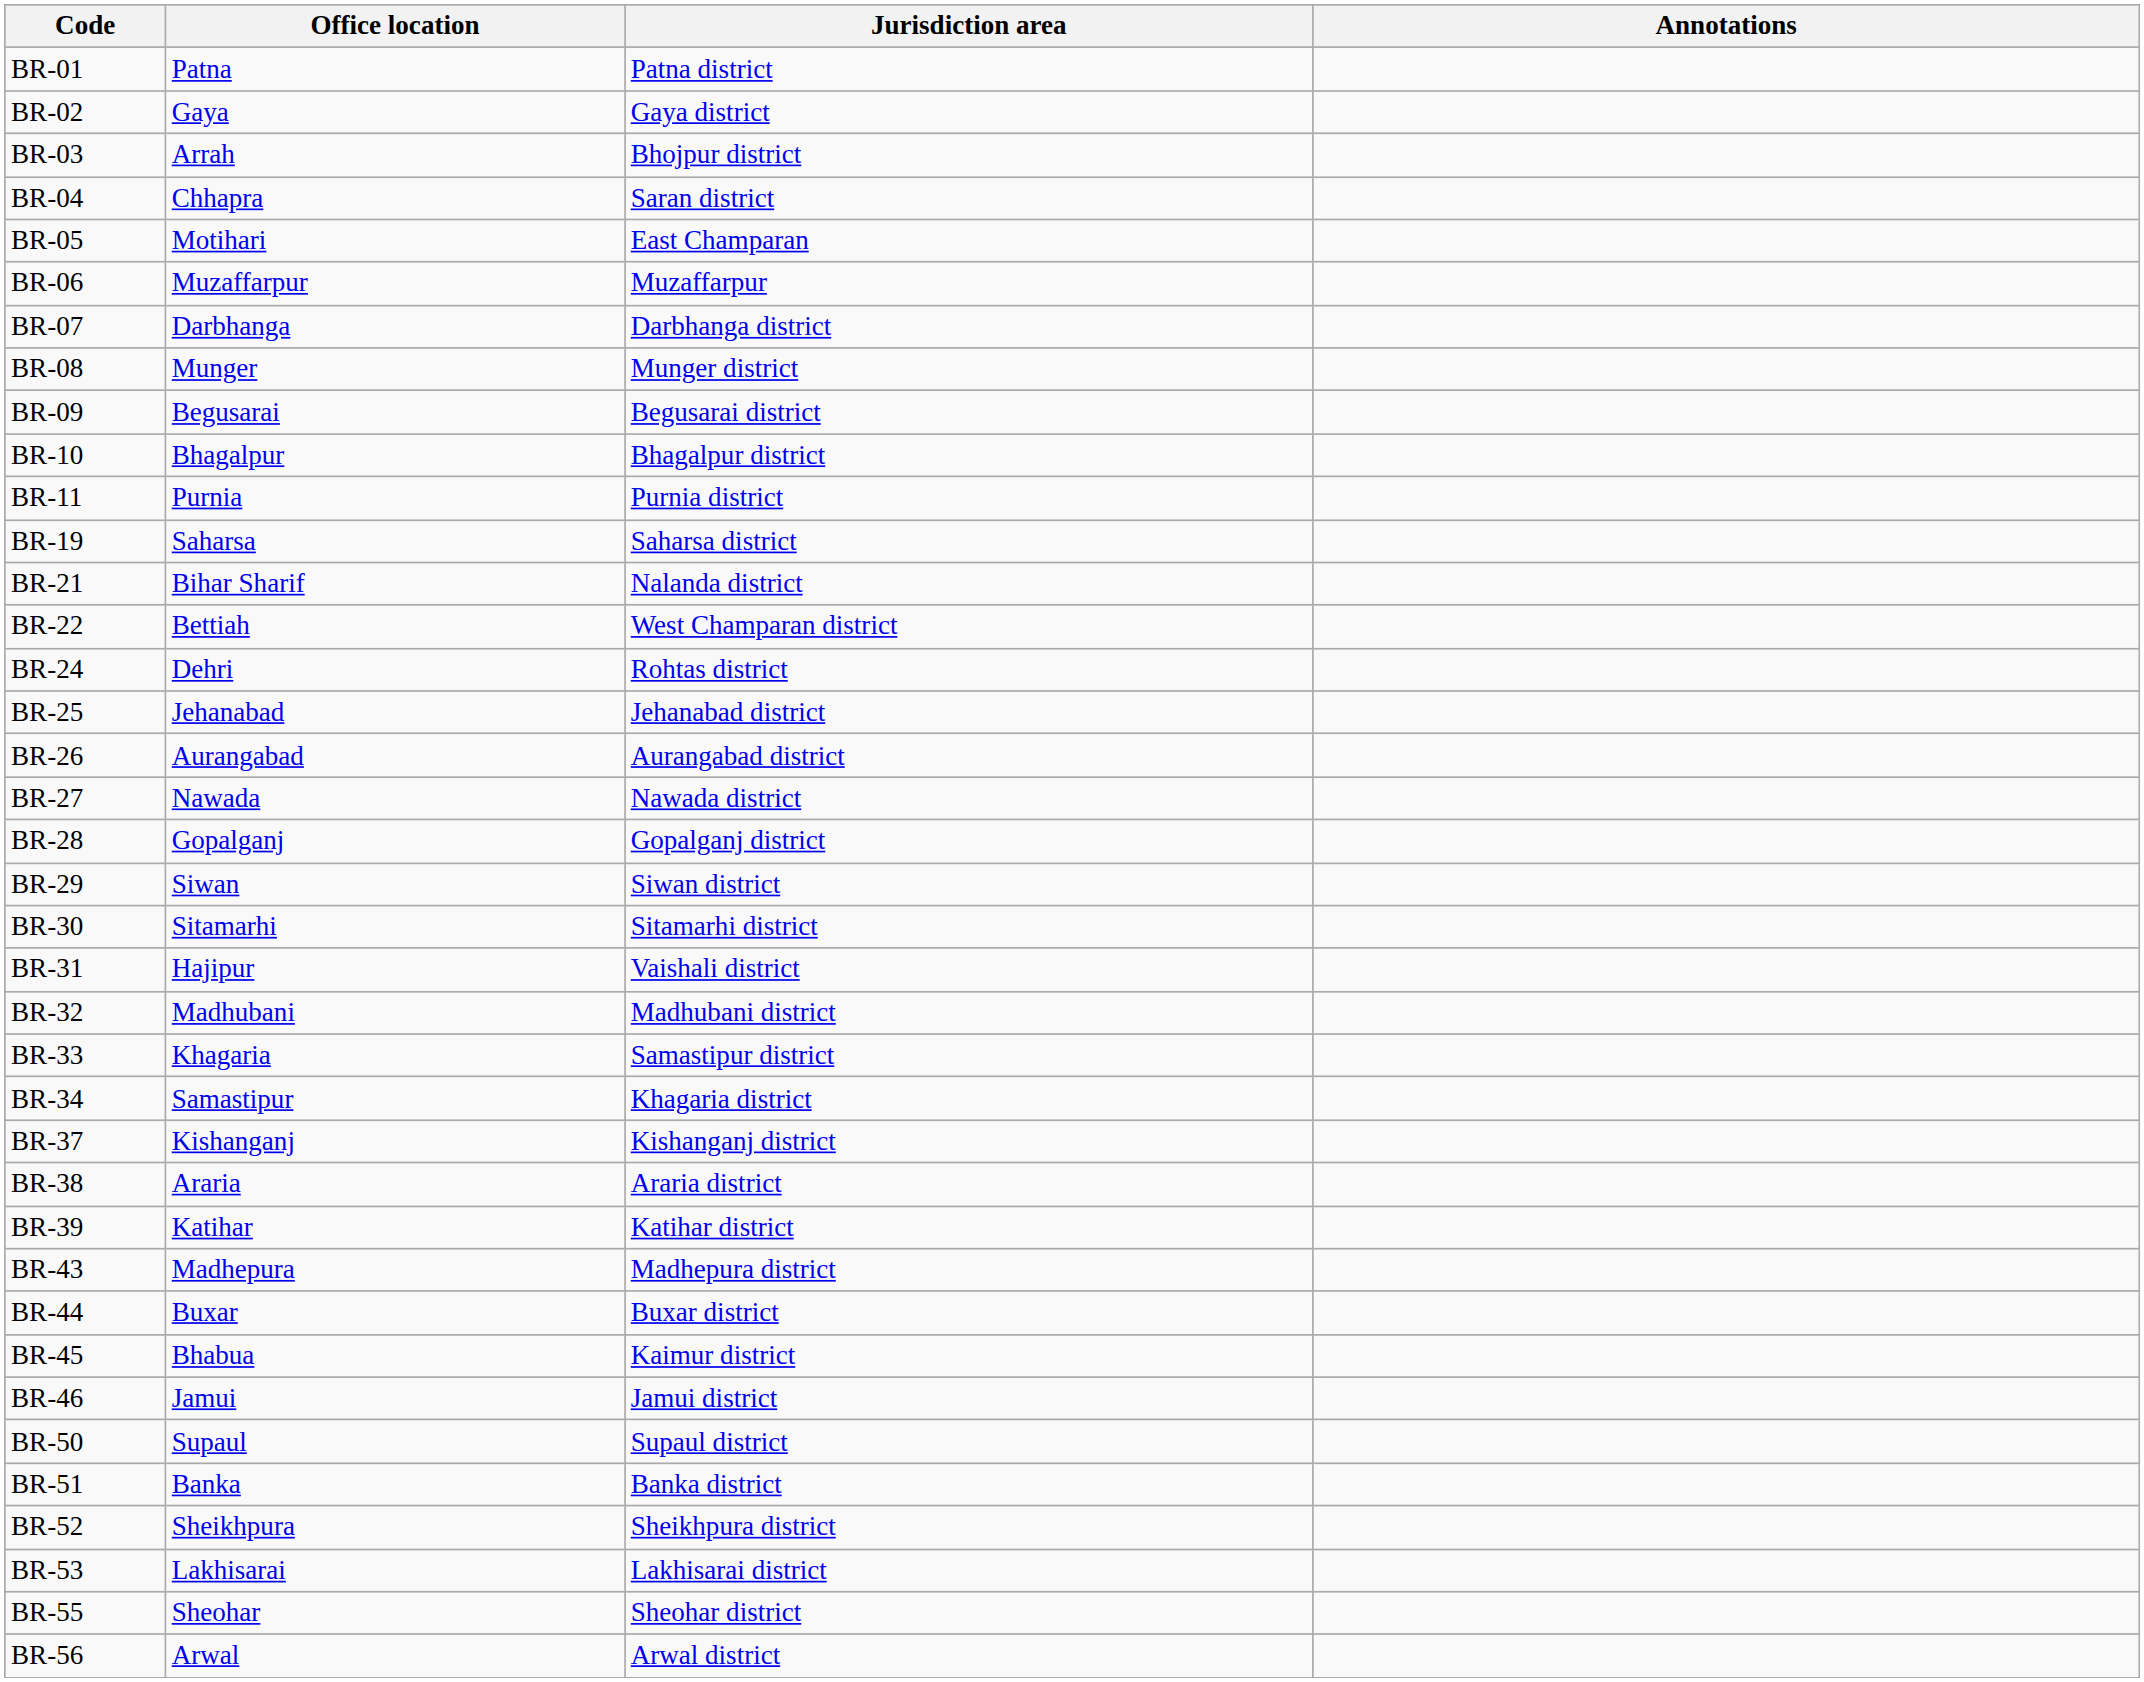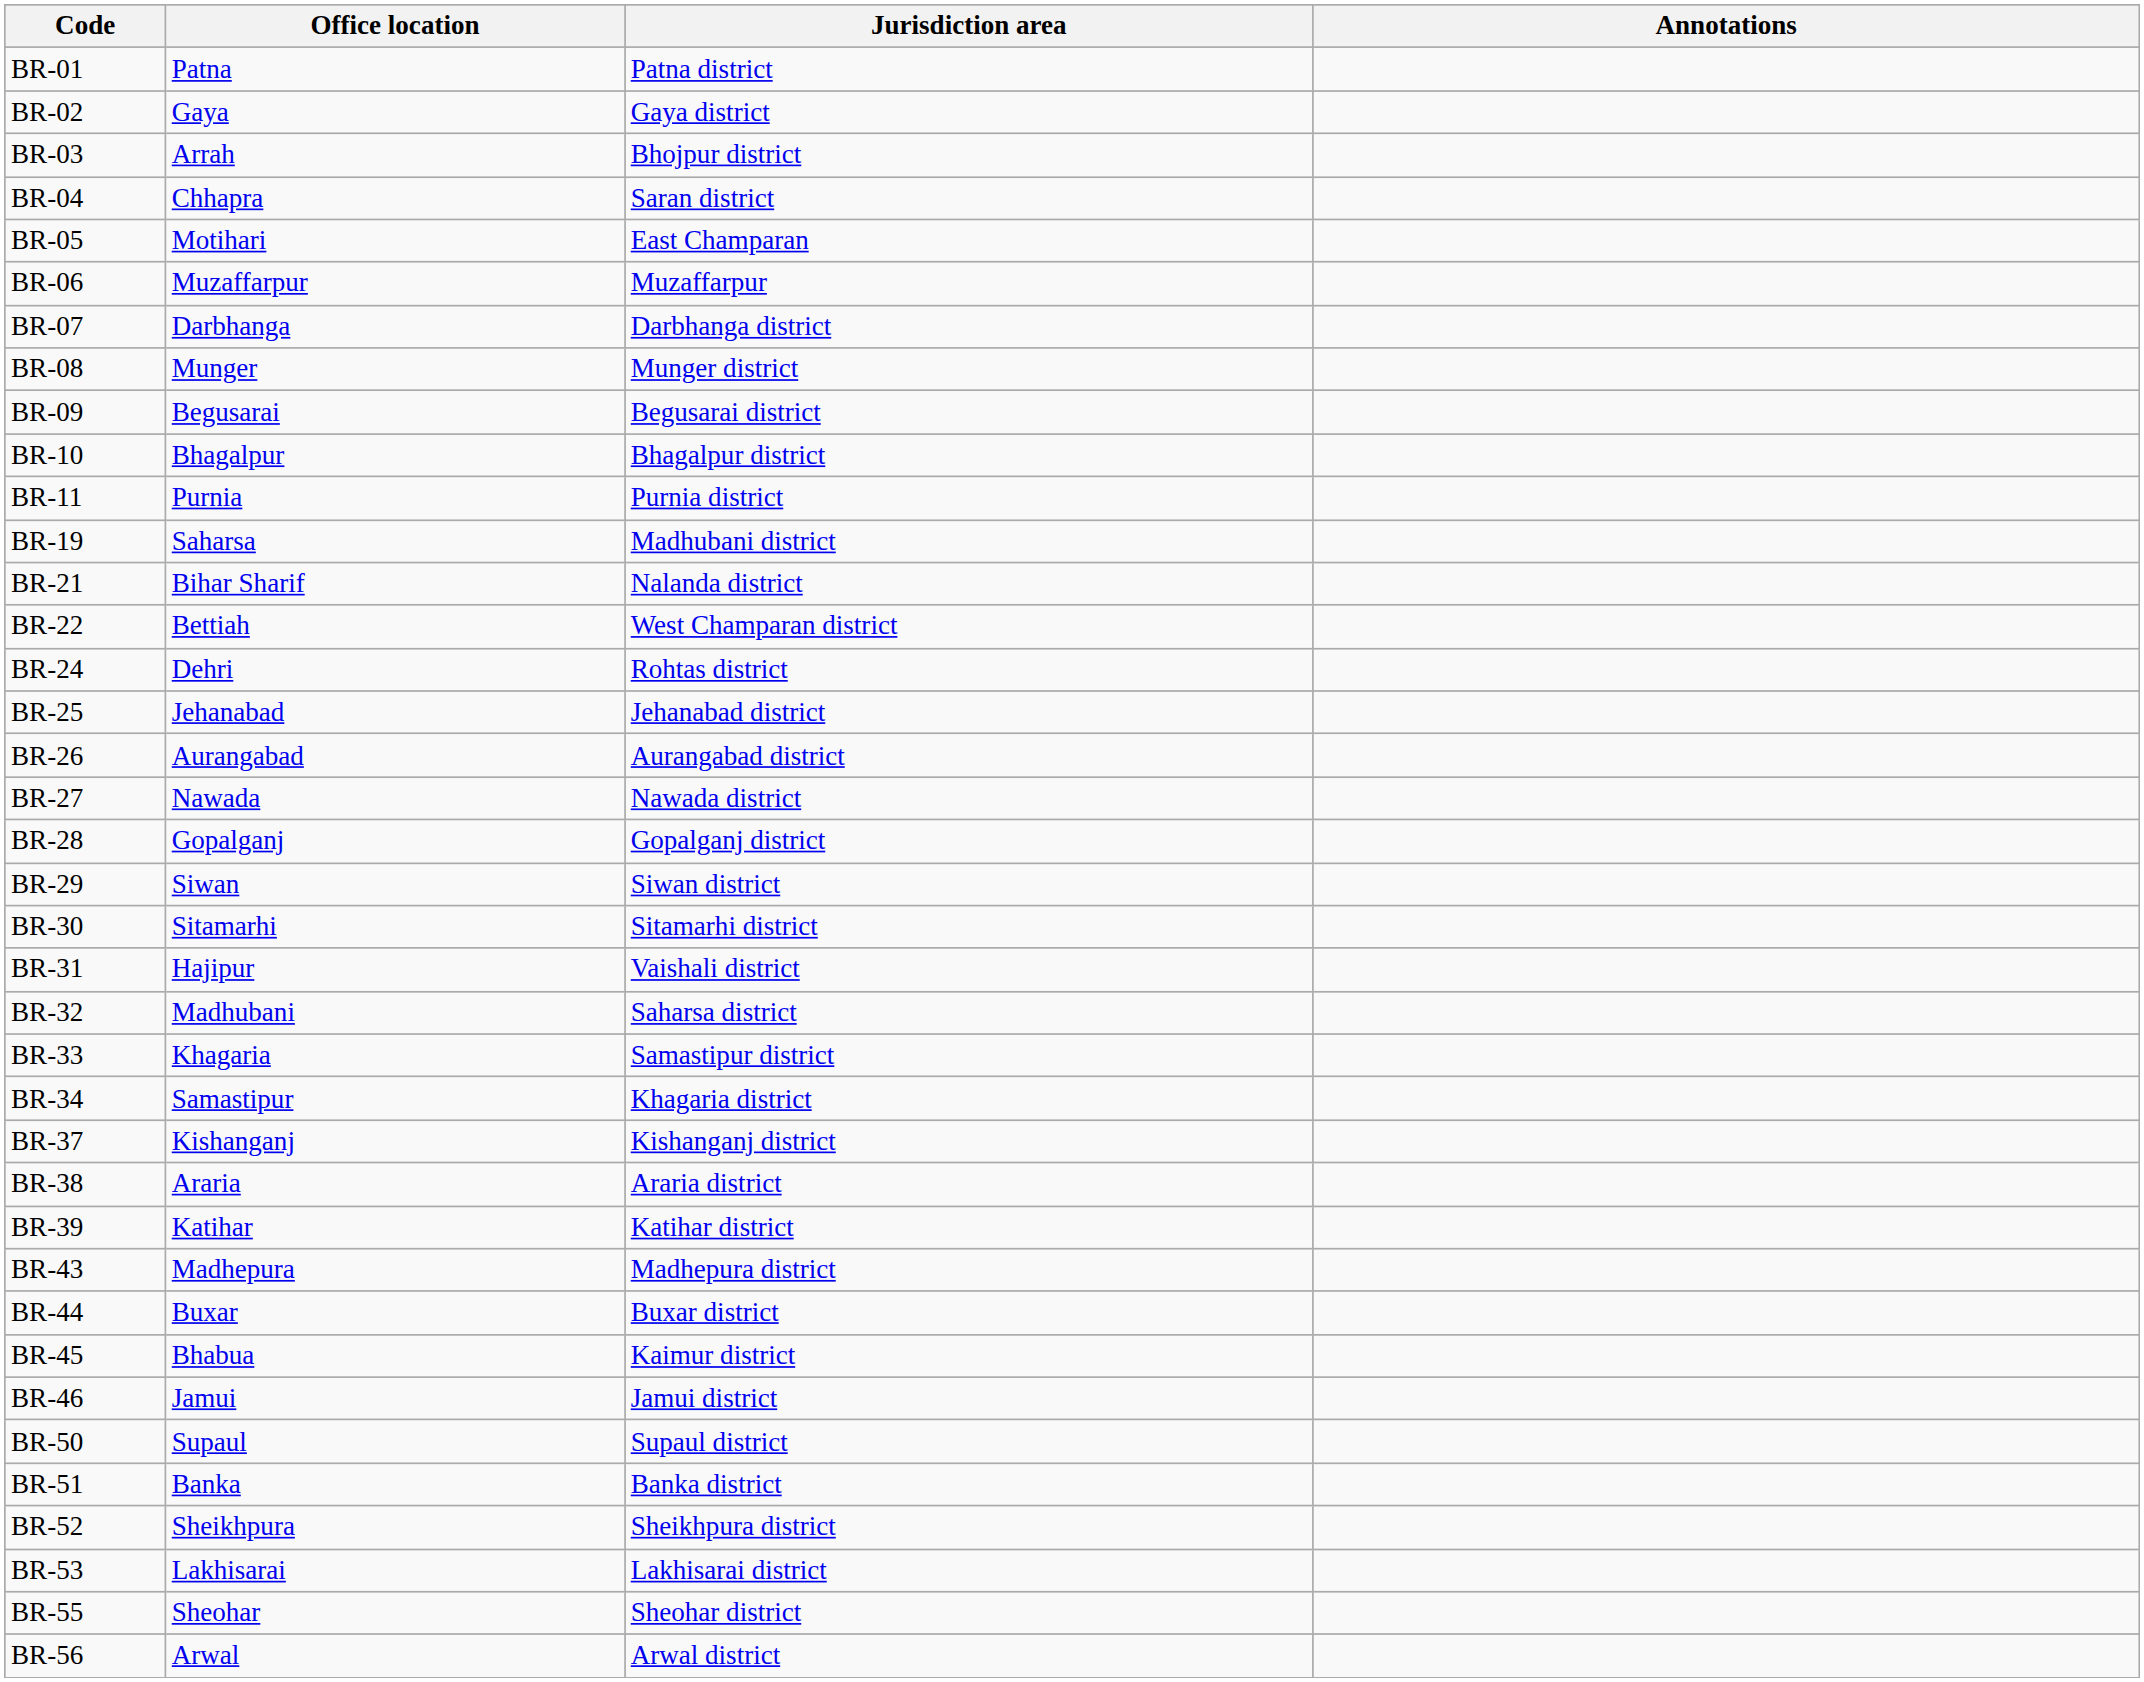 <table class="wikitable sortable" style="width:100%;" border="1" cellspacing="0" cellpadding="3">
 <tr>
 <th scope="col" style="width:7%">Code</th>
 <th scope="col" style="width:20%">Office location</th>
 <th scope="col" style="width:30%">Jurisdiction area</th>
 <th scope="col" style="width:36%" class="unsortable">Annotations</th>
 </tr>
 <tr>
 <td>BR-01</td>
 <td><a href='#'>Patna</a></td>
 <td><a href='#'>Patna district</a></td>
 <td></td>
 </tr>
 <tr>
 <td>BR-02</td>
 <td><a href='#'>Gaya</a></td>
 <td><a href='#'>Gaya district</a></td>
 <td></td>
 </tr>
 <tr>
 <td>BR-03</td>
 <td><a href='#'>Arrah</a></td>
 <td><a href='#'>Bhojpur district</a></td>
 <td></td>
 </tr>
 <tr>
 <td>BR-04</td>
 <td><a href='#'>Chhapra</a></td>
 <td><a href='#'>Saran district</a></td>
 <td></td>
 </tr>
 <tr>
 <td>BR-05</td>
 <td><a href='#'>Motihari</a></td>
 <td><a href='#'>East Champaran</a></td>
 <td></td>
 </tr>
 <tr>
 <td>BR-06</td>
 <td><a href='#'>Muzaffarpur</a></td>
 <td><a href='#'>Muzaffarpur</a></td>
 <td></td>
 </tr>
 <tr>
 <td>BR-07</td>
 <td><a href='#'>Darbhanga</a></td>
 <td><a href='#'>Darbhanga district</a></td>
 <td></td>
 </tr>
 <tr>
 <td>BR-08</td>
 <td><a href='#'>Munger</a></td>
 <td><a href='#'>Munger district</a></td>
 <td></td>
 </tr>
 <tr>
 <td>BR-09</td>
 <td><a href='#'>Begusarai</a></td>
 <td><a href='#'>Begusarai district</a></td>
 <td></td>
 </tr>
 <tr>
 <td>BR-10</td>
 <td><a href='#'>Bhagalpur</a></td>
 <td><a href='#'>Bhagalpur district</a></td>
 <td></td>
 </tr>
 <tr>
 <td>BR-11</td>
 <td><a href='#'>Purnia</a></td>
 <td><a href='#'>Purnia district</a></td>
 <td></td>
 </tr>
 <tr>
 <td>BR-19</td>
 <td><a href='#'>Saharsa</a></td>
-<td><a href='#'>Saharsa district</a></td>
+<td><a href='#'>Madhubani district</a></td>
 <td></td>
 </tr>
 <tr>
 <td>BR-21</td>
 <td><a href='#'>Bihar Sharif</a></td>
 <td><a href='#'>Nalanda district</a></td>
 <td></td>
 </tr>
 <tr>
 <td>BR-22</td>
 <td><a href='#'>Bettiah</a></td>
 <td><a href='#'>West Champaran district</a></td>
 <td></td>
 </tr>
 <tr>
 <td>BR-24</td>
 <td><a href='#'>Dehri</a></td>
 <td><a href='#'>Rohtas district</a></td>
 <td></td>
 </tr>
 <tr>
 <td>BR-25</td>
 <td><a href='#'>Jehanabad</a></td>
 <td><a href='#'>Jehanabad district</a></td>
 <td></td>
 </tr>
 <tr>
 <td>BR-26</td>
 <td><a href='#'>Aurangabad</a></td>
 <td><a href='#'>Aurangabad district</a></td>
 <td></td>
 </tr>
 <tr>
 <td>BR-27</td>
 <td><a href='#'>Nawada</a></td>
 <td><a href='#'>Nawada district</a></td>
 <td></td>
 </tr>
 <tr>
 <td>BR-28</td>
 <td><a href='#'>Gopalganj</a></td>
 <td><a href='#'>Gopalganj district</a></td>
 <td></td>
 </tr>
 <tr>
 <td>BR-29</td>
 <td><a href='#'>Siwan</a></td>
 <td><a href='#'>Siwan district</a></td>
 <td></td>
 </tr>
 <tr>
 <td>BR-30</td>
 <td><a href='#'>Sitamarhi</a></td>
 <td><a href='#'>Sitamarhi district</a></td>
 <td></td>
 </tr>
 <tr>
 <td>BR-31</td>
 <td><a href='#'>Hajipur</a></td>
 <td><a href='#'>Vaishali district</a></td>
 <td></td>
 </tr>
 <tr>
 <td>BR-32</td>
 <td><a href='#'>Madhubani</a></td>
-<td><a href='#'>Madhubani district</a></td>
+<td><a href='#'>Saharsa district</a></td>
 <td></td>
 </tr>
 <tr>
 <td>BR-33</td>
 <td><a href='#'>Khagaria</a></td>
 <td><a href='#'>Samastipur district</a></td>
 <td></td>
 </tr>
 <tr>
 <td>BR-34</td>
 <td><a href='#'>Samastipur</a></td>
 <td><a href='#'>Khagaria district</a></td>
 <td></td>
 </tr>
 <tr>
 <td>BR-37</td>
 <td><a href='#'>Kishanganj</a></td>
 <td><a href='#'>Kishanganj district</a></td>
 <td></td>
 </tr>
 <tr>
 <td>BR-38</td>
 <td><a href='#'>Araria</a></td>
 <td><a href='#'>Araria district</a></td>
 <td></td>
 </tr>
 <tr>
 <td>BR-39</td>
 <td><a href='#'>Katihar</a></td>
 <td><a href='#'>Katihar district</a></td>
 <td></td>
 </tr>
 <tr>
 <td>BR-43</td>
 <td><a href='#'>Madhepura</a></td>
 <td><a href='#'>Madhepura district</a></td>
 <td></td>
 </tr>
 <tr>
 <td>BR-44</td>
 <td><a href='#'>Buxar</a></td>
 <td><a href='#'>Buxar district</a></td>
 <td></td>
 </tr>
 <tr>
 <td>BR-45</td>
 <td><a href='#'>Bhabua</a></td>
 <td><a href='#'>Kaimur district</a></td>
 <td></td>
 </tr>
 <tr>
 <td>BR-46</td>
 <td><a href='#'>Jamui</a></td>
 <td><a href='#'>Jamui district</a></td>
 <td></td>
 </tr>
 <tr>
 <td>BR-50</td>
 <td><a href='#'>Supaul</a></td>
 <td><a href='#'>Supaul district</a></td>
 <td></td>
 </tr>
 <tr>
 <td>BR-51</td>
 <td><a href='#'>Banka</a></td>
 <td><a href='#'>Banka district</a></td>
 <td></td>
 </tr>
 <tr>
 <td>BR-52</td>
 <td><a href='#'>Sheikhpura</a></td>
 <td><a href='#'>Sheikhpura district</a></td>
 <td></td>
 </tr>
 <tr>
 <td>BR-53</td>
 <td><a href='#'>Lakhisarai</a></td>
 <td><a href='#'>Lakhisarai district</a></td>
 <td></td>
 </tr>
 <tr>
 <td>BR-55</td>
 <td><a href='#'>Sheohar</a></td>
 <td><a href='#'>Sheohar district</a></td>
 <td></td>
 </tr>
 <tr>
 <td>BR-56</td>
 <td><a href='#'>Arwal</a></td>
 <td><a href='#'>Arwal district</a></td>
 <td></td>
 </tr>
 <tr>
 </tr>
 </table>
